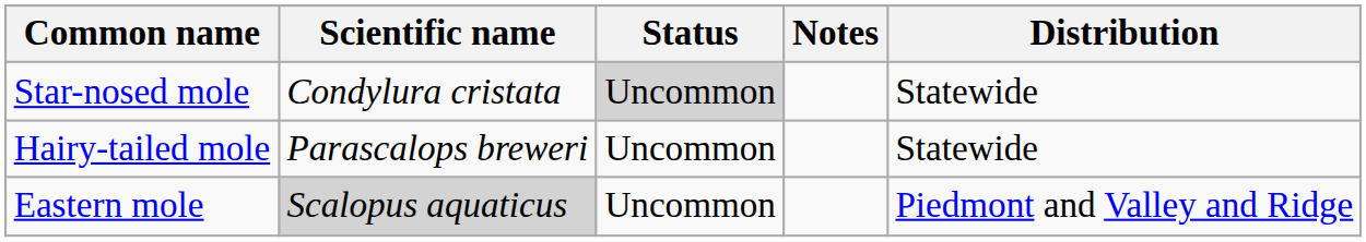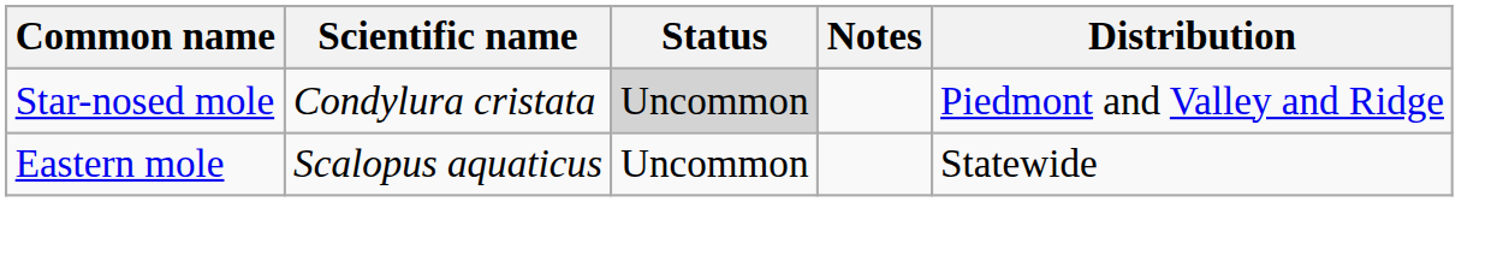 <table class="wikitable">
 <tr>
 <th>Common name</th>
 <th>Scientific name</th>
 <th>Status</th>
 <th>Notes</th>
 <th>Distribution</th>
 </tr>
 <tr>
 <td><a href='#'>Star-nosed mole</a></td>
 <td><em>Condylura cristata</em></td>
 <td style="background: lightgrey;">Uncommon</td>
 <td></td>
-<td>Statewide</td>
+<td><a href='#'>Piedmont</a> and <a href='#'>Valley and Ridge</a></td>
 </tr>
 <tr>
-<td><a href='#'>Hairy-tailed mole</a></td>
-<td><em>Parascalops breweri</em></td>
+<td><a href='#'>Eastern mole</a></td>
+<td><em>Scalopus aquaticus</em></td>
 <td>Uncommon</td>
 <td></td>
 <td>Statewide</td>
 </tr>
-<tr>
-<td><a href='#'>Eastern mole</a></td>
-<td style="background: lightgrey;"><em>Scalopus aquaticus</em></td>
-<td>Uncommon</td>
-<td></td>
-<td><a href='#'>Piedmont</a> and <a href='#'>Valley and Ridge</a></td>
-</tr>
 </table>
